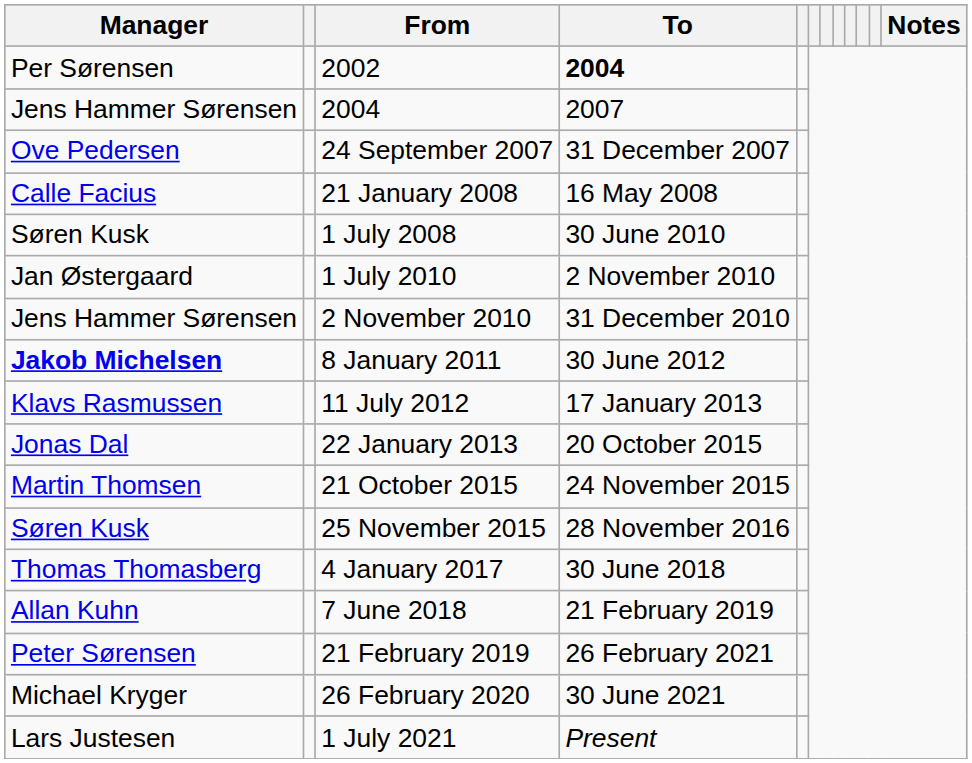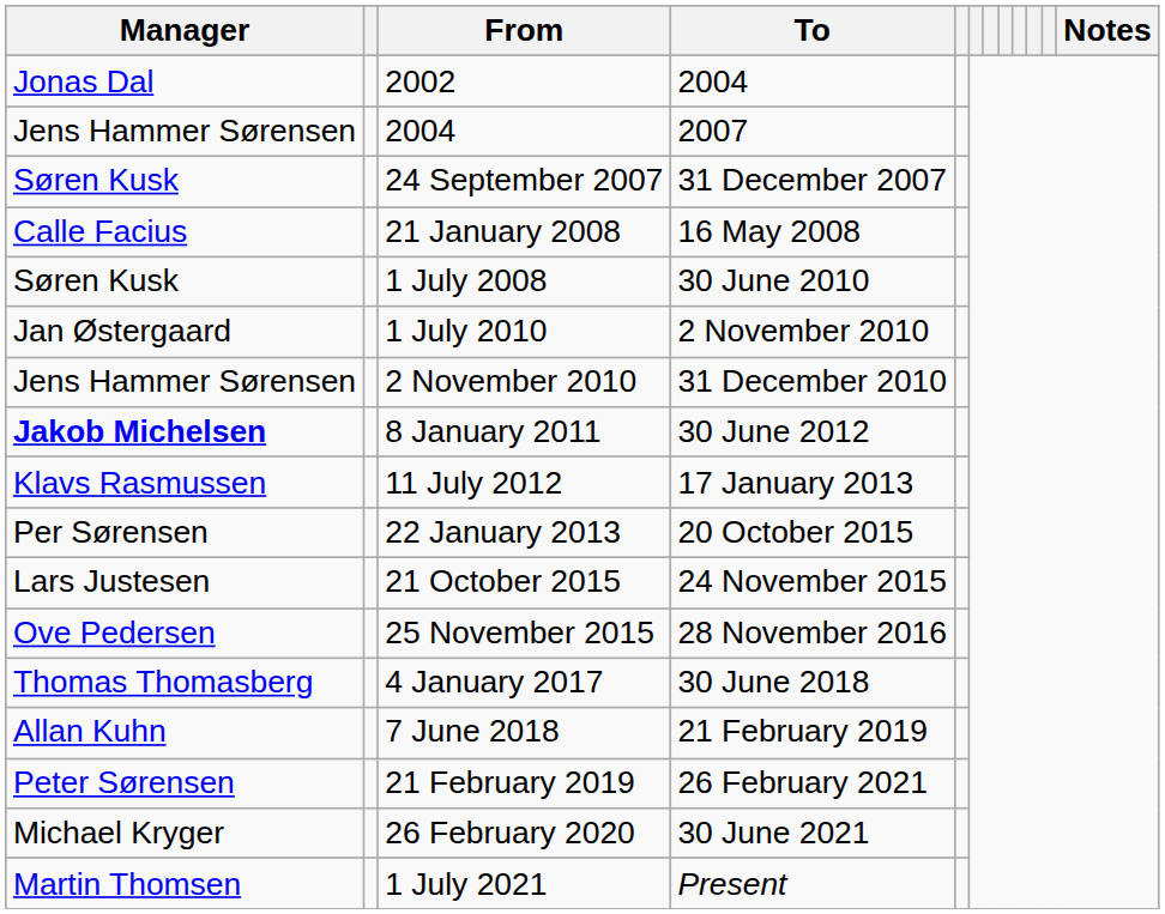 <table class="wikitable sortable" style="text-align: center;">
 <tr>
 <th>Manager</th>
 <th></th>
 <th>From</th>
 <th class="unsortable">To</th>
 <th></th>
 <th></th>
 <th></th>
 <th></th>
 <th></th>
 <th></th>
 <th></th>
 <th class="unsortable">Notes</th>
 </tr>
 <tr>
-<td align=left>Per Sørensen</td>
+<td align=left><a href='#'>Jonas Dal</a></td>
 <td align=center></td>
 <td align=left>2002</td>
-<td align=left><strong>2004<br></strong></td>
+<td align=left>2004<br></td>
 <td></td>
 </tr>
 <tr>
 <td align=left>Jens Hammer Sørensen</td>
 <td align=center></td>
 <td align=left>2004</td>
 <td align=left>2007<br></td>
 <td></td>
 </tr>
 <tr>
-<td align=left><a href='#'>Ove Pedersen</a></td>
+<td align=left><a href='#'>Søren Kusk</a></td>
 <td align=center></td>
 <td align=left>24 September 2007</td>
 <td align=left>31 December 2007<br></td>
 <td></td>
 </tr>
 <tr>
 <td align=left><a href='#'>Calle Facius</a></td>
 <td align=center></td>
 <td align=left>21 January 2008</td>
 <td align=left>16 May 2008<br></td>
 <td></td>
 </tr>
 <tr>
 <td align=left>Søren Kusk</td>
 <td align=center></td>
 <td align=left>1 July 2008</td>
 <td align=left>30 June 2010<br></td>
 <td></td>
 </tr>
 <tr>
 <td align=left>Jan Østergaard</td>
 <td align=center></td>
 <td align=left>1 July 2010</td>
 <td align=left>2 November 2010<br></td>
 <td></td>
 </tr>
 <tr>
 <td align=left>Jens Hammer Sørensen</td>
 <td align=center></td>
 <td align=left>2 November 2010</td>
 <td align=left>31 December 2010<br></td>
 <td></td>
 </tr>
 <tr>
 <td align=left><strong><a href='#'>Jakob Michelsen</a></strong></td>
 <td align=center></td>
 <td align=left>8 January 2011</td>
 <td align=left>30 June 2012<br></td>
 <td></td>
 </tr>
 <tr>
 <td align=left><a href='#'>Klavs Rasmussen</a></td>
 <td align=center></td>
 <td align=left>11 July 2012</td>
 <td align=left>17 January 2013<br></td>
 <td></td>
 </tr>
 <tr>
-<td align=left><a href='#'>Jonas Dal</a></td>
+<td align=left>Per Sørensen</td>
 <td align=center></td>
 <td align=left>22 January 2013</td>
 <td align=left>20 October 2015<br></td>
 <td></td>
 </tr>
 <tr>
-<td align=left><a href='#'>Martin Thomsen</a></td>
+<td align=left>Lars Justesen</td>
 <td align=center></td>
 <td align=left>21 October 2015</td>
 <td align=left>24 November 2015<br></td>
 <td></td>
 </tr>
 <tr>
-<td align=left><a href='#'>Søren Kusk</a></td>
+<td align=left><a href='#'>Ove Pedersen</a></td>
 <td align=center></td>
 <td align=left>25 November 2015</td>
 <td align=left>28 November 2016<br></td>
 <td></td>
 </tr>
 <tr>
 <td align=left><a href='#'>Thomas Thomasberg</a></td>
 <td align=center></td>
 <td align=left>4 January 2017</td>
 <td align=left>30 June 2018<br></td>
 <td></td>
 </tr>
 <tr>
 <td align=left><a href='#'>Allan Kuhn</a></td>
 <td align=center></td>
 <td align=left>7 June 2018</td>
 <td align=left>21 February 2019<br></td>
 <td></td>
 </tr>
 <tr>
 <td align=left><a href='#'>Peter Sørensen</a></td>
 <td align=center></td>
 <td align=left>21 February 2019</td>
 <td align=left>26 February 2021<br></td>
 <td></td>
 </tr>
 <tr>
 <td align=left>Michael Kryger</td>
 <td align=center></td>
 <td align=left>26 February 2020</td>
 <td align=left>30 June 2021<br></td>
 <td></td>
 </tr>
 <tr>
-<td align=left>Lars Justesen</td>
+<td align=left><a href='#'>Martin Thomsen</a></td>
 <td align=center></td>
 <td align=left>1 July 2021</td>
 <td align=left><em>Present</em><br></td>
 <td></td>
 </tr>
 </table>
